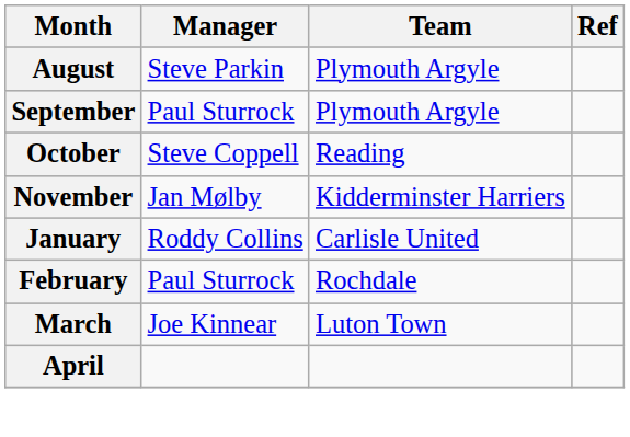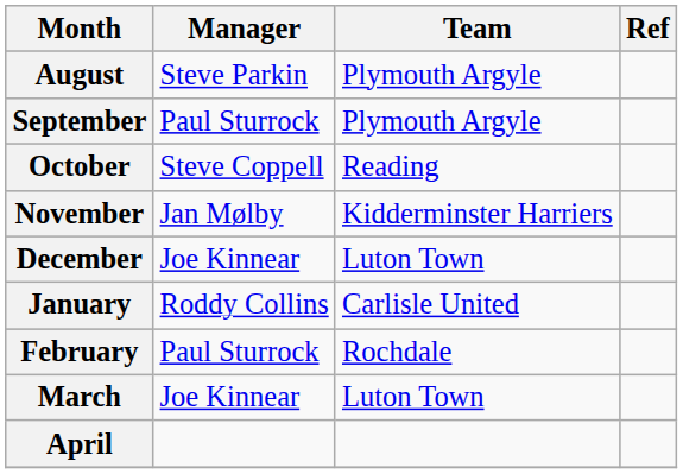 <table class="wikitable">
 <tr>
 <th>Month</th>
 <th>Manager</th>
 <th>Team</th>
 <th>Ref</th>
 </tr>
 <tr>
 <th>August</th>
 <td> <a href='#'>Steve Parkin</a></td>
 <td><a href='#'>Plymouth Argyle</a></td>
 <td></td>
 </tr>
 <tr>
 <th>September</th>
 <td> <a href='#'>Paul Sturrock</a></td>
 <td><a href='#'>Plymouth Argyle</a></td>
 <td></td>
 </tr>
 <tr>
 <th>October</th>
 <td> <a href='#'>Steve Coppell</a></td>
 <td><a href='#'>Reading</a></td>
 <td></td>
 </tr>
 <tr>
 <th>November</th>
 <td> <a href='#'>Jan Mølby</a></td>
 <td><a href='#'>Kidderminster Harriers</a></td>
 <td></td>
 </tr>
 <tr>
+<th>December</th>
+<td> <a href='#'>Joe Kinnear</a></td>
+<td><a href='#'>Luton Town</a></td>
+<td></td>
+</tr>
+<tr>
 <th>January</th>
 <td> <a href='#'>Roddy Collins</a></td>
 <td><a href='#'>Carlisle United</a></td>
 <td></td>
 </tr>
 <tr>
 <th>February</th>
 <td> <a href='#'>Paul Sturrock</a></td>
 <td><a href='#'>Rochdale</a></td>
 <td></td>
 </tr>
 <tr>
 <th>March</th>
 <td> <a href='#'>Joe Kinnear</a></td>
 <td><a href='#'>Luton Town</a></td>
 <td></td>
 </tr>
 <tr>
 <th>April</th>
 <td></td>
 <td></td>
 <td></td>
 </tr>
 <tr>
 </tr>
 </table>
